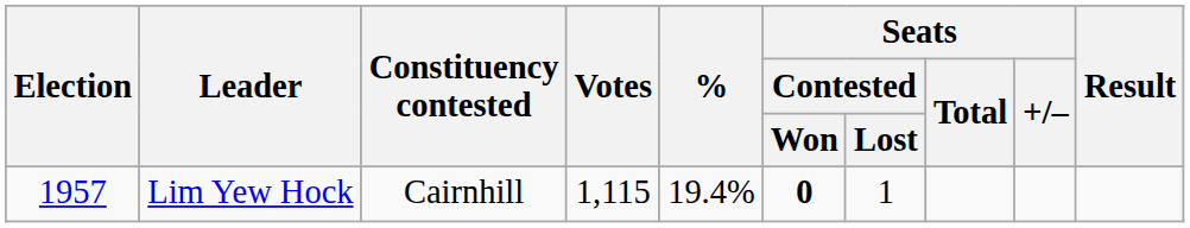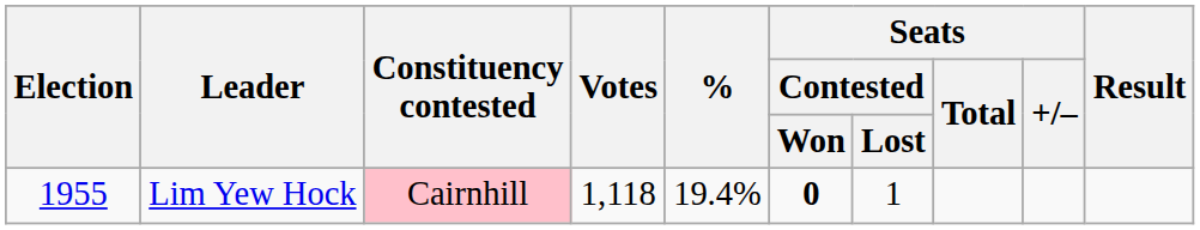 <table class=wikitable style="text-align: center;">
 <tr>
 <th rowspan=3>Election</th>
 <th rowspan=3>Leader</th>
 <th rowspan=3>Constituency<br>contested</th>
 <th rowspan=3>Votes</th>
 <th rowspan=3>%</th>
 <th colspan=4>Seats</th>
 <th rowspan=3>Result</th>
 </tr>
 <tr>
 <th colspan=2>Contested</th>
 <th rowspan=2>Total</th>
 <th rowspan=2>+/–</th>
 </tr>
 <tr>
 <th>Won</th>
 <th>Lost</th>
 </tr>
 <tr>
-<td><a href='#'>1957</a></td>
+<td><a href='#'>1955</a></td>
 <td><a href='#'>Lim Yew Hock</a></td>
-<td>Cairnhill</td>
-<td>1,115</td>
+<td style="background: pink;">Cairnhill</td>
+<td>1,118</td>
 <td>19.4%</td>
 <td><strong>0</strong></td>
 <td>1</td>
 <td></td>
 <td></td>
 <td></td>
 </tr>
 </table>
